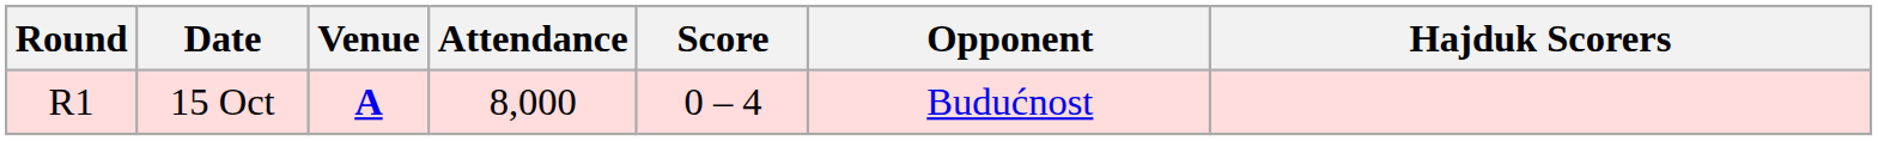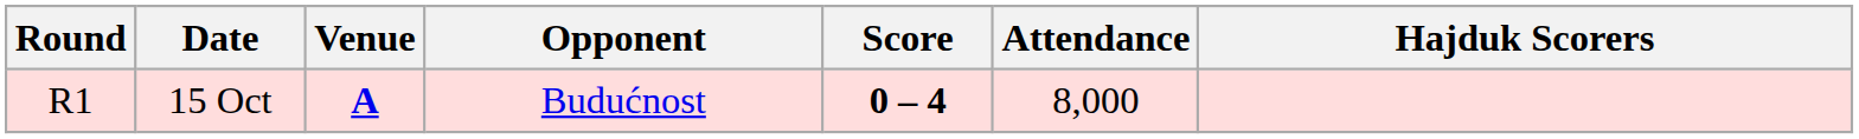 <table class="wikitable sortable" style="text-align: center; font-size:95%;">
 <tr>
 <th width="30">Round</th>
 <th width="60">Date</th>
 <th width="20">Venue</th>
+<th width="150">Opponent</th>
+<th width="60">Score</th>
 <th width="60">Attendance</th>
-<th width="60">Score</th>
-<th width="150">Opponent</th>
 <th width="250">Hajduk Scorers</th>
 </tr>
 <tr bgcolor="#ffdddd">
 <td>R1</td>
 <td>15 Oct</td>
 <td><strong><a href='#'>A</a></strong></td>
+<td><a href='#'>Budućnost</a></td>
+<td><strong>0 – 4</strong></td>
 <td>8,000</td>
-<td>0 – 4</td>
-<td><a href='#'>Budućnost</a></td>
 <td></td>
 </tr>
 </table>
